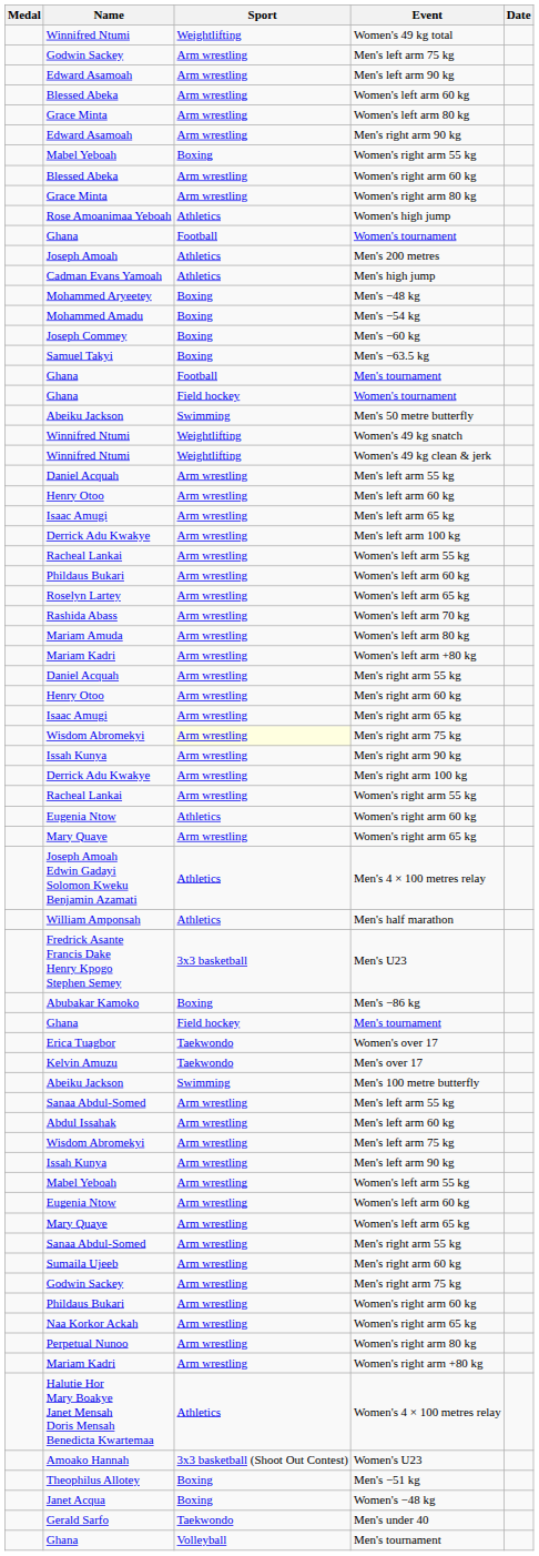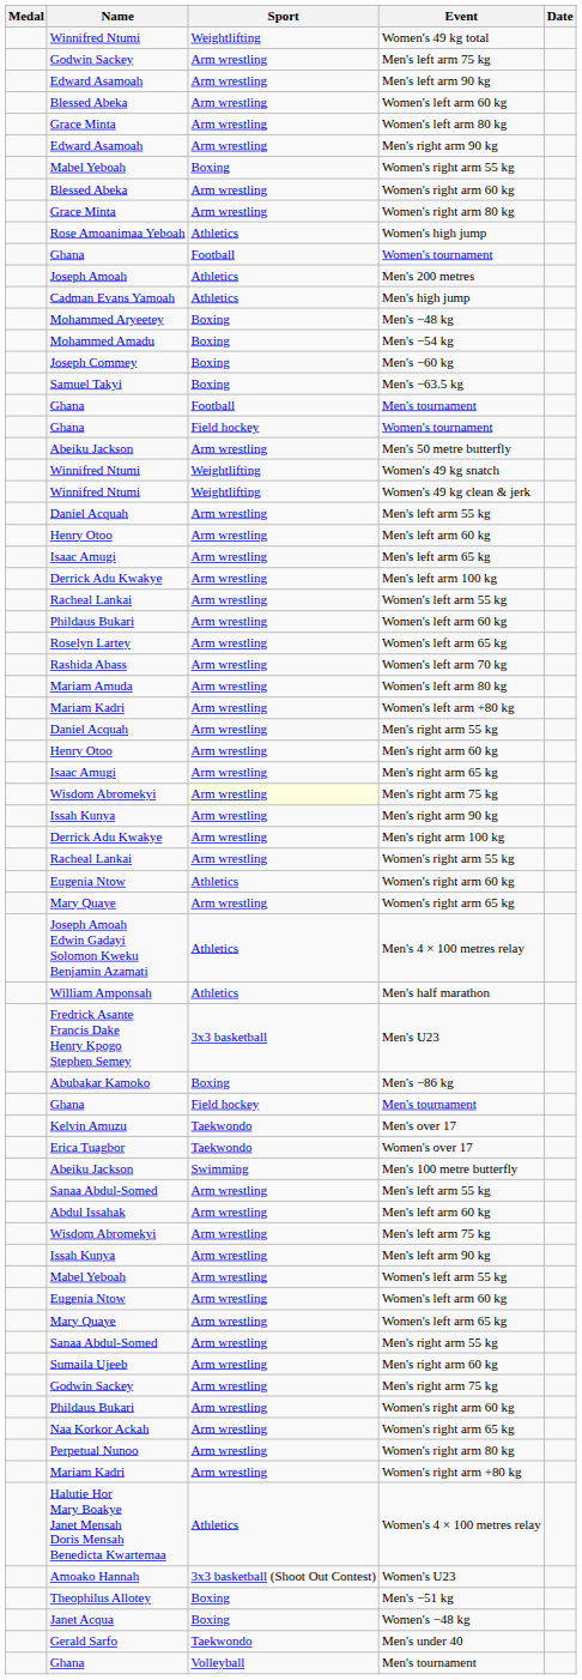 <table class="wikitable sortable" style="font-size:95%">
 <tr>
 <th>Medal</th>
 <th>Name</th>
 <th>Sport</th>
 <th>Event</th>
 <th>Date</th>
 </tr>
 <tr>
 <td></td>
 <td><a href='#'>Winnifred Ntumi</a></td>
 <td><a href='#'>Weightlifting</a></td>
 <td>Women's 49 kg total</td>
 <td></td>
 </tr>
 <tr>
 <td></td>
 <td><a href='#'>Godwin Sackey</a></td>
 <td><a href='#'>Arm wrestling</a></td>
 <td>Men's left arm 75 kg</td>
 <td></td>
 </tr>
 <tr>
 <td></td>
 <td><a href='#'>Edward Asamoah</a></td>
 <td><a href='#'>Arm wrestling</a></td>
 <td>Men's left arm 90 kg</td>
 <td></td>
 </tr>
 <tr>
 <td></td>
 <td><a href='#'>Blessed Abeka</a></td>
 <td><a href='#'>Arm wrestling</a></td>
 <td>Women's left arm 60 kg</td>
 <td></td>
 </tr>
 <tr>
 <td></td>
 <td><a href='#'>Grace Minta</a></td>
 <td><a href='#'>Arm wrestling</a></td>
 <td>Women's left arm 80 kg</td>
 <td></td>
 </tr>
 <tr>
 <td></td>
 <td><a href='#'>Edward Asamoah</a></td>
 <td><a href='#'>Arm wrestling</a></td>
 <td>Men's right arm 90 kg</td>
 <td></td>
 </tr>
 <tr>
 <td></td>
 <td><a href='#'>Mabel Yeboah</a></td>
 <td><a href='#'>Boxing</a></td>
 <td>Women's right arm 55 kg</td>
 <td></td>
 </tr>
 <tr>
 <td></td>
 <td><a href='#'>Blessed Abeka</a></td>
 <td><a href='#'>Arm wrestling</a></td>
 <td>Women's right arm 60 kg</td>
 <td></td>
 </tr>
 <tr>
 <td></td>
 <td><a href='#'>Grace Minta</a></td>
 <td><a href='#'>Arm wrestling</a></td>
 <td>Women's right arm 80 kg</td>
 <td></td>
 </tr>
 <tr>
 <td></td>
 <td><a href='#'>Rose Amoanimaa Yeboah</a></td>
 <td><a href='#'>Athletics</a></td>
 <td>Women's high jump</td>
 <td></td>
 </tr>
 <tr>
 <td></td>
 <td><a href='#'>Ghana</a></td>
 <td><a href='#'>Football</a></td>
 <td><a href='#'>Women's tournament</a></td>
 <td></td>
 </tr>
 <tr>
 <td></td>
 <td><a href='#'>Joseph Amoah</a></td>
 <td><a href='#'>Athletics</a></td>
 <td>Men's 200 metres</td>
 <td></td>
 </tr>
 <tr>
 <td></td>
 <td><a href='#'>Cadman Evans Yamoah</a></td>
 <td><a href='#'>Athletics</a></td>
 <td>Men's high jump</td>
 <td></td>
 </tr>
 <tr>
 <td></td>
 <td><a href='#'>Mohammed Aryeetey</a></td>
 <td><a href='#'>Boxing</a></td>
 <td>Men's −48 kg</td>
 <td></td>
 </tr>
 <tr>
 <td></td>
 <td><a href='#'>Mohammed Amadu</a></td>
 <td><a href='#'>Boxing</a></td>
 <td>Men's −54 kg</td>
 <td></td>
 </tr>
 <tr>
 <td></td>
 <td><a href='#'>Joseph Commey</a></td>
 <td><a href='#'>Boxing</a></td>
 <td>Men's −60 kg</td>
 <td></td>
 </tr>
 <tr>
 <td></td>
 <td><a href='#'>Samuel Takyi</a></td>
 <td><a href='#'>Boxing</a></td>
 <td>Men's −63.5 kg</td>
 <td></td>
 </tr>
 <tr>
 <td></td>
 <td><a href='#'>Ghana</a></td>
 <td><a href='#'>Football</a></td>
 <td><a href='#'>Men's tournament</a></td>
 <td></td>
 </tr>
 <tr>
 <td></td>
 <td><a href='#'>Ghana</a></td>
 <td><a href='#'>Field hockey</a></td>
 <td><a href='#'>Women's tournament</a></td>
 <td></td>
 </tr>
 <tr>
 <td></td>
 <td><a href='#'>Abeiku Jackson</a></td>
-<td><a href='#'>Swimming</a></td>
+<td><a href='#'>Arm wrestling</a></td>
 <td>Men's 50 metre butterfly</td>
 <td></td>
 </tr>
 <tr>
 <td></td>
 <td><a href='#'>Winnifred Ntumi</a></td>
 <td><a href='#'>Weightlifting</a></td>
 <td>Women's 49 kg snatch</td>
 <td></td>
 </tr>
 <tr>
 <td></td>
 <td><a href='#'>Winnifred Ntumi</a></td>
 <td><a href='#'>Weightlifting</a></td>
 <td>Women's 49 kg clean & jerk</td>
 <td></td>
 </tr>
 <tr>
 <td></td>
 <td><a href='#'>Daniel Acquah</a></td>
 <td><a href='#'>Arm wrestling</a></td>
 <td>Men's left arm 55 kg</td>
 <td></td>
 </tr>
 <tr>
 <td></td>
 <td><a href='#'>Henry Otoo</a></td>
 <td><a href='#'>Arm wrestling</a></td>
 <td>Men's left arm 60 kg</td>
 <td></td>
 </tr>
 <tr>
 <td></td>
 <td><a href='#'>Isaac Amugi</a></td>
 <td><a href='#'>Arm wrestling</a></td>
 <td>Men's left arm 65 kg</td>
 <td></td>
 </tr>
 <tr>
 <td></td>
 <td><a href='#'>Derrick Adu Kwakye</a></td>
 <td><a href='#'>Arm wrestling</a></td>
 <td>Men's left arm 100 kg</td>
 <td></td>
 </tr>
 <tr>
 <td></td>
 <td><a href='#'>Racheal Lankai</a></td>
 <td><a href='#'>Arm wrestling</a></td>
 <td>Women's left arm 55 kg</td>
 <td></td>
 </tr>
 <tr>
 <td></td>
 <td><a href='#'>Phildaus Bukari</a></td>
 <td><a href='#'>Arm wrestling</a></td>
 <td>Women's left arm 60 kg</td>
 <td></td>
 </tr>
 <tr>
 <td></td>
 <td><a href='#'>Roselyn Lartey</a></td>
 <td><a href='#'>Arm wrestling</a></td>
 <td>Women's left arm 65 kg</td>
 <td></td>
 </tr>
 <tr>
 <td></td>
 <td><a href='#'>Rashida Abass</a></td>
 <td><a href='#'>Arm wrestling</a></td>
 <td>Women's left arm 70 kg</td>
 <td></td>
 </tr>
 <tr>
 <td></td>
 <td><a href='#'>Mariam Amuda</a></td>
 <td><a href='#'>Arm wrestling</a></td>
 <td>Women's left arm 80 kg</td>
 <td></td>
 </tr>
 <tr>
 <td></td>
 <td><a href='#'>Mariam Kadri</a></td>
 <td><a href='#'>Arm wrestling</a></td>
 <td>Women's left arm +80 kg</td>
 <td></td>
 </tr>
 <tr>
 <td></td>
 <td><a href='#'>Daniel Acquah</a></td>
 <td><a href='#'>Arm wrestling</a></td>
 <td>Men's right arm 55 kg</td>
 <td></td>
 </tr>
 <tr>
 <td></td>
 <td><a href='#'>Henry Otoo</a></td>
 <td><a href='#'>Arm wrestling</a></td>
 <td>Men's right arm 60 kg</td>
 <td></td>
 </tr>
 <tr>
 <td></td>
 <td><a href='#'>Isaac Amugi</a></td>
 <td><a href='#'>Arm wrestling</a></td>
 <td>Men's right arm 65 kg</td>
 <td></td>
 </tr>
 <tr>
 <td></td>
 <td><a href='#'>Wisdom Abromekyi</a></td>
 <td style="background: lightyellow;"><a href='#'>Arm wrestling</a></td>
 <td>Men's right arm 75 kg</td>
 <td></td>
 </tr>
 <tr>
 <td></td>
 <td><a href='#'>Issah Kunya</a></td>
 <td><a href='#'>Arm wrestling</a></td>
 <td>Men's right arm 90 kg</td>
 <td></td>
 </tr>
 <tr>
 <td></td>
 <td><a href='#'>Derrick Adu Kwakye</a></td>
 <td><a href='#'>Arm wrestling</a></td>
 <td>Men's right arm 100 kg</td>
 <td></td>
 </tr>
 <tr>
 <td></td>
 <td><a href='#'>Racheal Lankai</a></td>
 <td><a href='#'>Arm wrestling</a></td>
 <td>Women's right arm 55 kg</td>
 <td></td>
 </tr>
 <tr>
 <td></td>
 <td><a href='#'>Eugenia Ntow</a></td>
 <td><a href='#'>Athletics</a></td>
 <td>Women's right arm 60 kg</td>
 <td></td>
 </tr>
 <tr>
 <td></td>
 <td><a href='#'>Mary Quaye</a></td>
 <td><a href='#'>Arm wrestling</a></td>
 <td>Women's right arm 65 kg</td>
 <td></td>
 </tr>
 <tr>
 <td></td>
 <td><a href='#'>Joseph Amoah</a><br><a href='#'>Edwin Gadayi</a><br><a href='#'>Solomon Kweku</a><br><a href='#'>Benjamin Azamati</a></td>
 <td><a href='#'>Athletics</a></td>
 <td>Men's 4 × 100 metres relay</td>
 <td></td>
 </tr>
 <tr>
 <td></td>
 <td><a href='#'>William Amponsah</a></td>
 <td><a href='#'>Athletics</a></td>
 <td>Men's half marathon</td>
 <td></td>
 </tr>
 <tr>
 <td></td>
 <td><a href='#'>Fredrick Asante</a><br><a href='#'>Francis Dake</a><br><a href='#'>Henry Kpogo</a><br><a href='#'>Stephen Semey</a></td>
 <td><a href='#'>3x3 basketball</a></td>
 <td>Men's U23</td>
 <td></td>
 </tr>
 <tr>
 <td></td>
 <td><a href='#'>Abubakar Kamoko</a></td>
 <td><a href='#'>Boxing</a></td>
 <td>Men's −86 kg</td>
 <td></td>
 </tr>
 <tr>
 <td></td>
 <td><a href='#'>Ghana</a></td>
 <td><a href='#'>Field hockey</a></td>
 <td><a href='#'>Men's tournament</a></td>
 <td></td>
 </tr>
 <tr>
 <td></td>
-<td><a href='#'>Erica Tuagbor</a></td>
+<td><a href='#'>Kelvin Amuzu</a></td>
 <td><a href='#'>Taekwondo</a></td>
-<td>Women's over 17</td>
+<td>Men's over 17</td>
 <td></td>
 </tr>
 <tr>
 <td></td>
-<td><a href='#'>Kelvin Amuzu</a></td>
+<td><a href='#'>Erica Tuagbor</a></td>
 <td><a href='#'>Taekwondo</a></td>
-<td>Men's over 17</td>
+<td>Women's over 17</td>
 <td></td>
 </tr>
 <tr>
 <td></td>
 <td><a href='#'>Abeiku Jackson</a></td>
 <td><a href='#'>Swimming</a></td>
 <td>Men's 100 metre butterfly</td>
 <td></td>
 </tr>
 <tr>
 <td></td>
 <td><a href='#'>Sanaa Abdul-Somed</a></td>
 <td><a href='#'>Arm wrestling</a></td>
 <td>Men's left arm 55 kg</td>
 <td></td>
 </tr>
 <tr>
 <td></td>
 <td><a href='#'>Abdul Issahak</a></td>
 <td><a href='#'>Arm wrestling</a></td>
 <td>Men's left arm 60 kg</td>
 <td></td>
 </tr>
 <tr>
 <td></td>
 <td><a href='#'>Wisdom Abromekyi</a></td>
 <td><a href='#'>Arm wrestling</a></td>
 <td>Men's left arm 75 kg</td>
 <td></td>
 </tr>
 <tr>
 <td></td>
 <td><a href='#'>Issah Kunya</a></td>
 <td><a href='#'>Arm wrestling</a></td>
 <td>Men's left arm 90 kg</td>
 <td></td>
 </tr>
 <tr>
 <td></td>
 <td><a href='#'>Mabel Yeboah</a></td>
 <td><a href='#'>Arm wrestling</a></td>
 <td>Women's left arm 55 kg</td>
 <td></td>
 </tr>
 <tr>
 <td></td>
 <td><a href='#'>Eugenia Ntow</a></td>
 <td><a href='#'>Arm wrestling</a></td>
 <td>Women's left arm 60 kg</td>
 <td></td>
 </tr>
 <tr>
 <td></td>
 <td><a href='#'>Mary Quaye</a></td>
 <td><a href='#'>Arm wrestling</a></td>
 <td>Women's left arm 65 kg</td>
 <td></td>
 </tr>
 <tr>
 <td></td>
 <td><a href='#'>Sanaa Abdul-Somed</a></td>
 <td><a href='#'>Arm wrestling</a></td>
 <td>Men's right arm 55 kg</td>
 <td></td>
 </tr>
 <tr>
 <td></td>
 <td><a href='#'>Sumaila Ujeeb</a></td>
 <td><a href='#'>Arm wrestling</a></td>
 <td>Men's right arm 60 kg</td>
 <td></td>
 </tr>
 <tr>
 <td></td>
 <td><a href='#'>Godwin Sackey</a></td>
 <td><a href='#'>Arm wrestling</a></td>
 <td>Men's right arm 75 kg</td>
 <td></td>
 </tr>
 <tr>
 <td></td>
 <td><a href='#'>Phildaus Bukari</a></td>
 <td><a href='#'>Arm wrestling</a></td>
 <td>Women's right arm 60 kg</td>
 <td></td>
 </tr>
 <tr>
 <td></td>
 <td><a href='#'>Naa Korkor Ackah</a></td>
 <td><a href='#'>Arm wrestling</a></td>
 <td>Women's right arm 65 kg</td>
 <td></td>
 </tr>
 <tr>
 <td></td>
 <td><a href='#'>Perpetual Nunoo</a></td>
 <td><a href='#'>Arm wrestling</a></td>
 <td>Women's right arm 80 kg</td>
 <td></td>
 </tr>
 <tr>
 <td></td>
 <td><a href='#'>Mariam Kadri</a></td>
 <td><a href='#'>Arm wrestling</a></td>
 <td>Women's right arm +80 kg</td>
 <td></td>
 </tr>
 <tr>
 <td></td>
 <td><a href='#'>Halutie Hor</a><br><a href='#'>Mary Boakye</a><br><a href='#'>Janet Mensah</a><br><a href='#'>Doris Mensah</a><br><a href='#'>Benedicta Kwartemaa</a></td>
 <td><a href='#'>Athletics</a></td>
 <td>Women's 4 × 100 metres relay</td>
 <td></td>
 </tr>
 <tr>
 <td></td>
 <td><a href='#'>Amoako Hannah</a></td>
 <td><a href='#'>3x3 basketball</a> (Shoot Out Contest)</td>
 <td>Women's U23</td>
 <td></td>
 </tr>
 <tr>
 <td></td>
 <td><a href='#'>Theophilus Allotey</a></td>
 <td><a href='#'>Boxing</a></td>
 <td>Men's −51 kg</td>
 <td></td>
 </tr>
 <tr>
 <td></td>
 <td><a href='#'>Janet Acqua</a></td>
 <td><a href='#'>Boxing</a></td>
 <td>Women's −48 kg</td>
 <td></td>
 </tr>
 <tr>
 <td></td>
 <td><a href='#'>Gerald Sarfo</a></td>
 <td><a href='#'>Taekwondo</a></td>
 <td>Men's under 40</td>
 <td></td>
 </tr>
 <tr>
 <td></td>
 <td><a href='#'>Ghana</a></td>
 <td><a href='#'>Volleyball</a></td>
 <td>Men's tournament</td>
 <td></td>
 </tr>
 </table>
